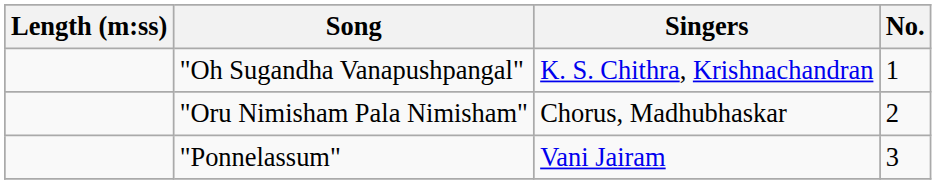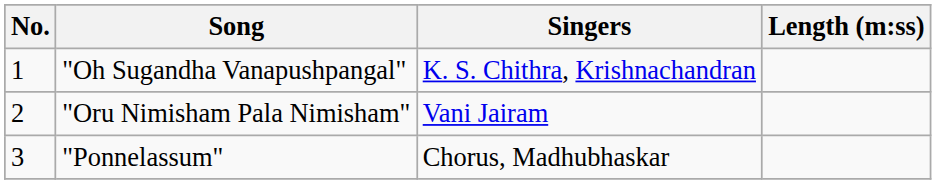 <table class="wikitable" style="font-size:95%;">
 <tr>
-<th>Length (m:ss)</th>
+<th>No.</th>
 <th>Song</th>
 <th>Singers</th>
-<th>No.</th>
+<th>Length (m:ss)</th>
 </tr>
 <tr>
-<td></td>
+<td>1</td>
 <td>"Oh Sugandha Vanapushpangal"</td>
 <td><a href='#'>K. S. Chithra</a>, <a href='#'>Krishnachandran</a></td>
-<td>1</td>
+<td></td>
 </tr>
 <tr>
+<td>2</td>
+<td>"Oru Nimisham Pala Nimisham"</td>
+<td><a href='#'>Vani Jairam</a></td>
 <td></td>
-<td>"Oru Nimisham Pala Nimisham"</td>
-<td>Chorus, Madhubhaskar</td>
-<td>2</td>
 </tr>
 <tr>
+<td>3</td>
+<td>"Ponnelassum"</td>
+<td>Chorus, Madhubhaskar</td>
 <td></td>
-<td>"Ponnelassum"</td>
-<td><a href='#'>Vani Jairam</a></td>
-<td>3</td>
 </tr>
 </table>
